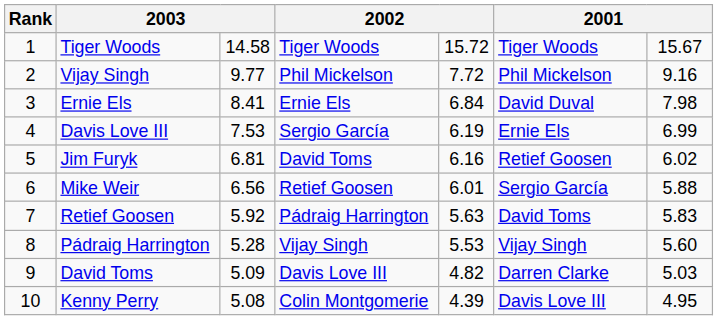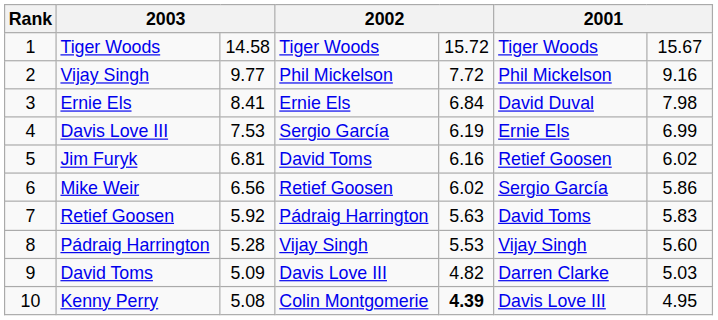 <table class=wikitable style="font-size:95%;text-align:center">
 <tr>
 <th>Rank</th>
 <th colspan=2 width="180">2003</th>
 <th colspan=2 width="180">2002</th>
 <th colspan=2 width="180">2001</th>
 </tr>
 <tr>
 <td>1</td>
 <td align=left><a href='#'>Tiger Woods</a></td>
 <td>14.58</td>
 <td align=left><a href='#'>Tiger Woods</a></td>
 <td>15.72</td>
 <td align=left><a href='#'>Tiger Woods</a></td>
 <td>15.67</td>
 </tr>
 <tr>
 <td>2</td>
 <td align=left><a href='#'>Vijay Singh</a></td>
 <td>9.77</td>
 <td align=left><a href='#'>Phil Mickelson</a></td>
 <td>7.72</td>
 <td align=left><a href='#'>Phil Mickelson</a></td>
 <td>9.16</td>
 </tr>
 <tr>
 <td>3</td>
 <td align=left><a href='#'>Ernie Els</a></td>
 <td>8.41</td>
 <td align=left><a href='#'>Ernie Els</a></td>
 <td>6.84</td>
 <td align=left><a href='#'>David Duval</a></td>
 <td>7.98</td>
 </tr>
 <tr>
 <td>4</td>
 <td align=left><a href='#'>Davis Love III</a></td>
 <td>7.53</td>
 <td align=left><a href='#'>Sergio García</a></td>
 <td>6.19</td>
 <td align=left><a href='#'>Ernie Els</a></td>
 <td>6.99</td>
 </tr>
 <tr>
 <td>5</td>
 <td align=left><a href='#'>Jim Furyk</a></td>
 <td>6.81</td>
 <td align=left><a href='#'>David Toms</a></td>
 <td>6.16</td>
 <td align=left><a href='#'>Retief Goosen</a></td>
 <td>6.02</td>
 </tr>
 <tr>
 <td>6</td>
 <td align=left><a href='#'>Mike Weir</a></td>
 <td>6.56</td>
 <td align=left><a href='#'>Retief Goosen</a></td>
-<td>6.01</td>
+<td>6.02</td>
 <td align=left><a href='#'>Sergio García</a></td>
-<td>5.88</td>
+<td>5.86</td>
 </tr>
 <tr>
 <td>7</td>
 <td align=left><a href='#'>Retief Goosen</a></td>
 <td>5.92</td>
 <td align=left><a href='#'>Pádraig Harrington</a></td>
 <td>5.63</td>
 <td align=left><a href='#'>David Toms</a></td>
 <td>5.83</td>
 </tr>
 <tr>
 <td>8</td>
 <td align=left><a href='#'>Pádraig Harrington</a></td>
 <td>5.28</td>
 <td align=left><a href='#'>Vijay Singh</a></td>
 <td>5.53</td>
 <td align=left><a href='#'>Vijay Singh</a></td>
 <td>5.60</td>
 </tr>
 <tr>
 <td>9</td>
 <td align=left><a href='#'>David Toms</a></td>
 <td>5.09</td>
 <td align=left><a href='#'>Davis Love III</a></td>
 <td>4.82</td>
 <td align=left><a href='#'>Darren Clarke</a></td>
 <td>5.03</td>
 </tr>
 <tr>
 <td>10</td>
 <td align=left><a href='#'>Kenny Perry</a></td>
 <td>5.08</td>
 <td align=left><a href='#'>Colin Montgomerie</a></td>
-<td>4.39</td>
+<td><strong>4.39</strong></td>
 <td align=left><a href='#'>Davis Love III</a></td>
 <td>4.95</td>
 </tr>
 </table>
